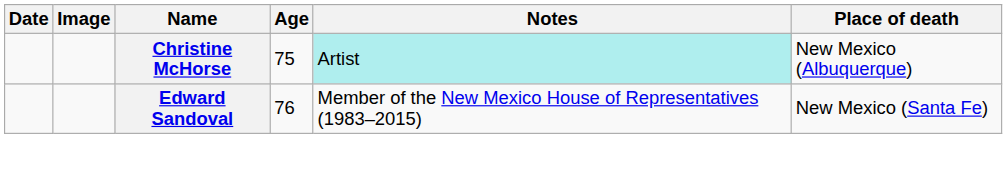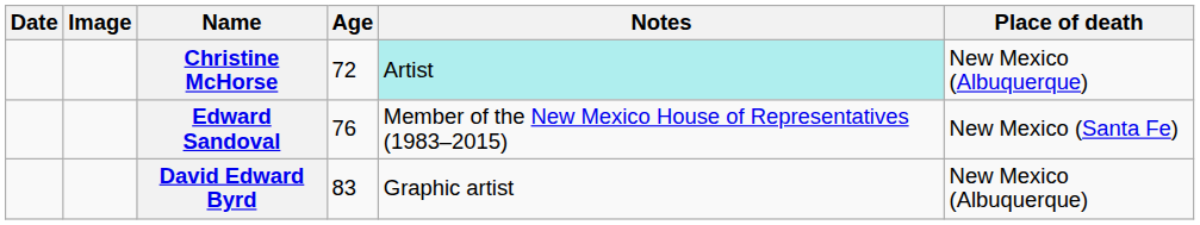 <table class="wikitable sortable plainrowheaders">
 <tr valign=bottom>
 <th scope="col">Date</th>
 <th scope="col">Image</th>
 <th scope="col">Name</th>
 <th scope="col">Age</th>
 <th scope="col">Notes</th>
 <th scope="col">Place of death</th>
 </tr>
 <tr>
 <td></td>
 <td></td>
 <th scope="row"><a href='#'>Christine McHorse</a></th>
-<td>75</td>
+<td>72</td>
 <td style="background: paleturquoise;">Artist</td>
 <td>New Mexico (<a href='#'>Albuquerque</a>)</td>
 </tr>
 <tr>
 <td></td>
 <td></td>
 <th scope="row"><a href='#'>Edward Sandoval</a></th>
 <td>76</td>
 <td>Member of the <a href='#'>New Mexico House of Representatives</a> (1983–2015)</td>
 <td>New Mexico (<a href='#'>Santa Fe</a>)</td>
 </tr>
+<tr>
+<td></td>
+<td></td>
+<th scope="row"><a href='#'>David Edward Byrd</a></th>
+<td>83</td>
+<td>Graphic artist</td>
+<td>New Mexico (Albuquerque)</td>
+</tr>
 </table>
